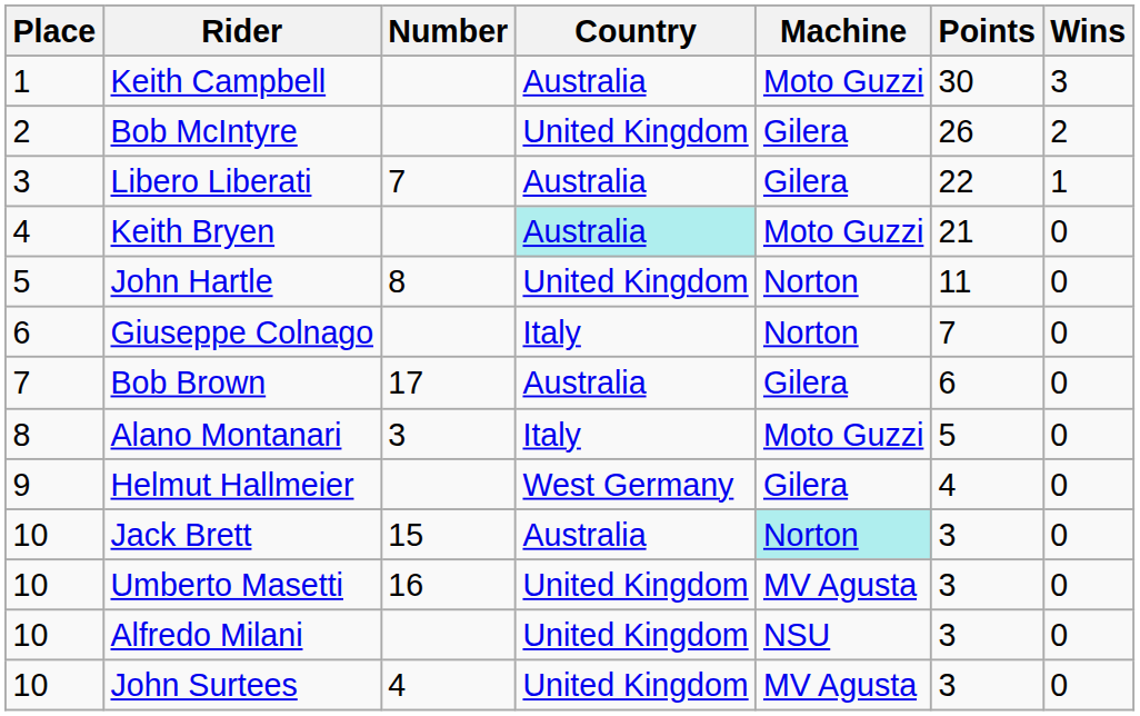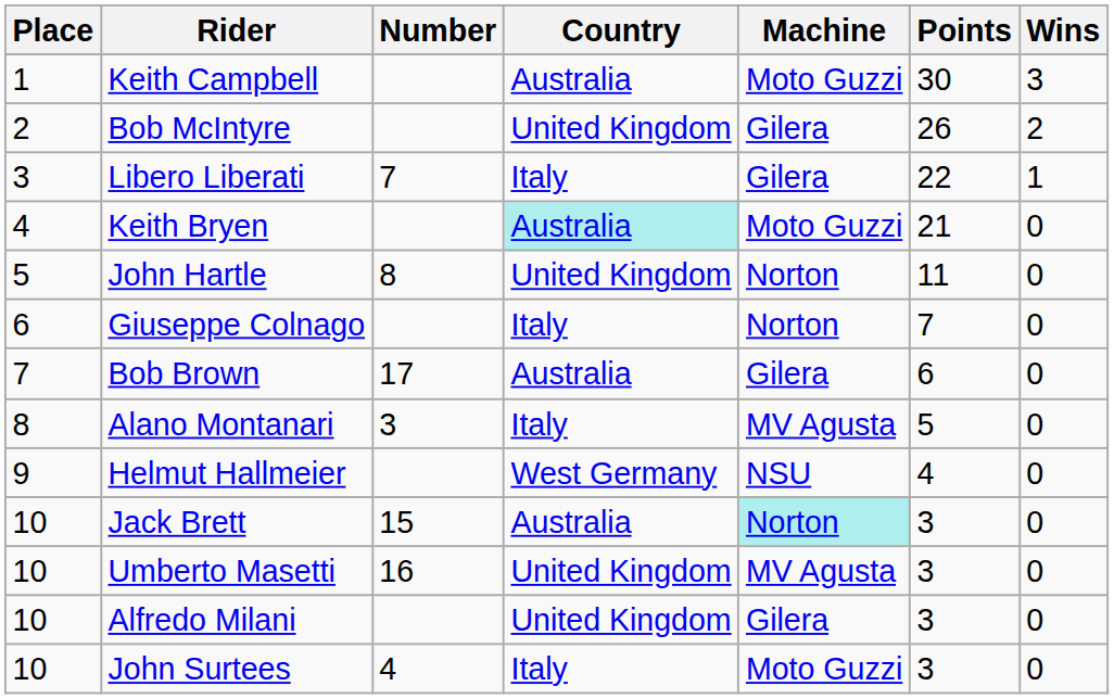 <table class="wikitable" style="font-size: 95%;">
 <tr>
 <th>Place</th>
 <th>Rider</th>
 <th>Number</th>
 <th>Country</th>
 <th>Machine</th>
 <th>Points</th>
 <th>Wins</th>
 </tr>
 <tr>
 <td>1</td>
 <td> <a href='#'>Keith Campbell</a></td>
 <td></td>
 <td><a href='#'>Australia</a></td>
 <td><a href='#'>Moto Guzzi</a></td>
 <td>30</td>
 <td>3</td>
 </tr>
 <tr>
 <td>2</td>
 <td> <a href='#'>Bob McIntyre</a></td>
 <td></td>
 <td><a href='#'>United Kingdom</a></td>
 <td><a href='#'>Gilera</a></td>
 <td>26</td>
 <td>2</td>
 </tr>
 <tr>
 <td>3</td>
 <td> <a href='#'>Libero Liberati</a></td>
 <td>7</td>
-<td><a href='#'>Australia</a></td>
+<td><a href='#'>Italy</a></td>
 <td><a href='#'>Gilera</a></td>
 <td>22</td>
 <td>1</td>
 </tr>
 <tr>
 <td>4</td>
 <td> <a href='#'>Keith Bryen</a></td>
 <td></td>
 <td style="background: paleturquoise;"><a href='#'>Australia</a></td>
 <td><a href='#'>Moto Guzzi</a></td>
 <td>21</td>
 <td>0</td>
 </tr>
 <tr>
 <td>5</td>
 <td> <a href='#'>John Hartle</a></td>
 <td>8</td>
 <td><a href='#'>United Kingdom</a></td>
 <td><a href='#'>Norton</a></td>
 <td>11</td>
 <td>0</td>
 </tr>
 <tr>
 <td>6</td>
 <td> <a href='#'>Giuseppe Colnago</a></td>
 <td></td>
 <td><a href='#'>Italy</a></td>
 <td><a href='#'>Norton</a></td>
 <td>7</td>
 <td>0</td>
 </tr>
 <tr>
 <td>7</td>
 <td> <a href='#'>Bob Brown</a></td>
 <td>17</td>
 <td><a href='#'>Australia</a></td>
 <td><a href='#'>Gilera</a></td>
 <td>6</td>
 <td>0</td>
 </tr>
 <tr>
 <td>8</td>
 <td> <a href='#'>Alano Montanari</a></td>
 <td>3</td>
 <td><a href='#'>Italy</a></td>
-<td><a href='#'>Moto Guzzi</a></td>
+<td><a href='#'>MV Agusta</a></td>
 <td>5</td>
 <td>0</td>
 </tr>
 <tr>
 <td>9</td>
 <td> <a href='#'>Helmut Hallmeier</a></td>
 <td></td>
 <td><a href='#'>West Germany</a></td>
-<td><a href='#'>Gilera</a></td>
+<td><a href='#'>NSU</a></td>
 <td>4</td>
 <td>0</td>
 </tr>
 <tr>
 <td>10</td>
 <td> <a href='#'>Jack Brett</a></td>
 <td>15</td>
 <td><a href='#'>Australia</a></td>
 <td style="background: paleturquoise;"><a href='#'>Norton</a></td>
 <td>3</td>
 <td>0</td>
 </tr>
 <tr>
 <td>10</td>
 <td> <a href='#'>Umberto Masetti</a></td>
 <td>16</td>
 <td><a href='#'>United Kingdom</a></td>
 <td><a href='#'>MV Agusta</a></td>
 <td>3</td>
 <td>0</td>
 </tr>
 <tr>
 <td>10</td>
 <td> <a href='#'>Alfredo Milani</a></td>
 <td></td>
 <td><a href='#'>United Kingdom</a></td>
-<td><a href='#'>NSU</a></td>
+<td><a href='#'>Gilera</a></td>
 <td>3</td>
 <td>0</td>
 </tr>
 <tr>
 <td>10</td>
 <td> <a href='#'>John Surtees</a></td>
 <td>4</td>
-<td><a href='#'>United Kingdom</a></td>
-<td><a href='#'>MV Agusta</a></td>
+<td><a href='#'>Italy</a></td>
+<td><a href='#'>Moto Guzzi</a></td>
 <td>3</td>
 <td>0</td>
 </tr>
 </table>
